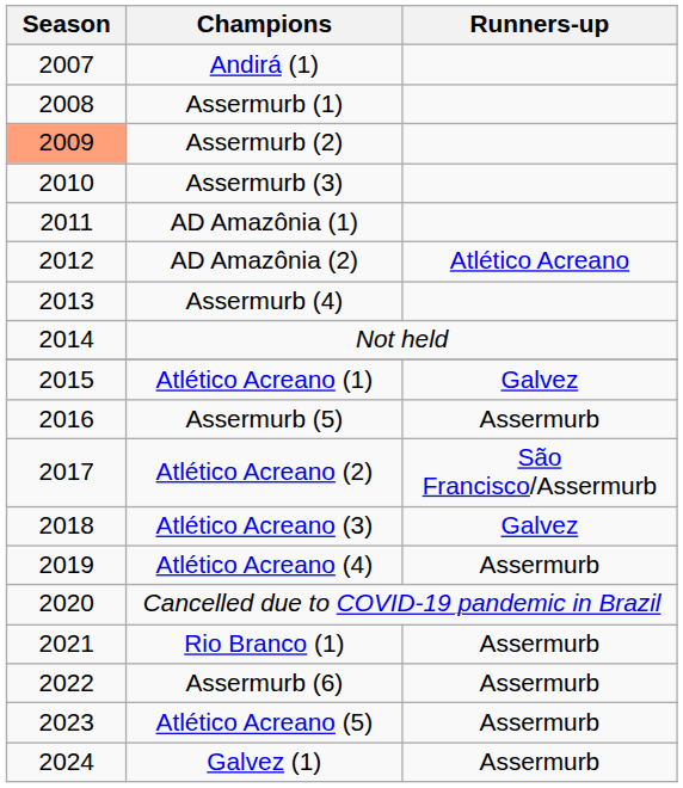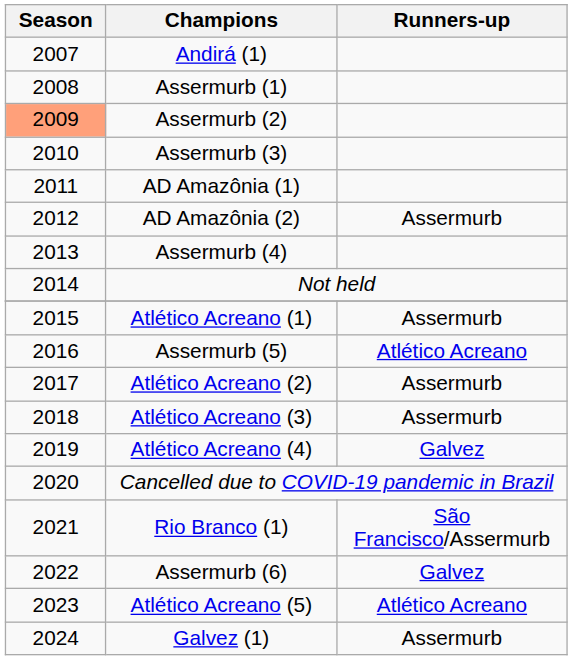 <table class="wikitable" style="text-align:center; margin-left:1em;">
 <tr>
 <th style="width:70px">Season</th>
 <th style="width:170px">Champions</th>
 <th style="width:170px">Runners-up</th>
 </tr>
 <tr>
 <td>2007</td>
 <td><a href='#'>Andirá</a> (1)</td>
 <td></td>
 </tr>
 <tr>
 <td>2008</td>
 <td>Assermurb (1)</td>
 <td></td>
 </tr>
 <tr>
 <td style="background: lightsalmon;">2009</td>
 <td>Assermurb (2)</td>
 <td></td>
 </tr>
 <tr>
 <td>2010</td>
 <td>Assermurb (3)</td>
 <td></td>
 </tr>
 <tr>
 <td>2011</td>
 <td>AD Amazônia (1)</td>
 <td></td>
 </tr>
 <tr>
 <td>2012</td>
 <td>AD Amazônia (2)</td>
-<td><a href='#'>Atlético Acreano</a></td>
+<td>Assermurb</td>
 </tr>
 <tr>
 <td>2013</td>
 <td>Assermurb (4)</td>
 <td></td>
 </tr>
 <tr>
 <td>2014</td>
 <td colspan=2 align=center><em>Not held</em></td>
 </tr>
 <tr>
 </tr>
 <tr>
 <td>2015</td>
 <td><a href='#'>Atlético Acreano</a> (1)</td>
-<td><a href='#'>Galvez</a></td>
+<td>Assermurb</td>
 </tr>
 <tr>
 <td>2016</td>
 <td>Assermurb (5)</td>
-<td>Assermurb</td>
+<td><a href='#'>Atlético Acreano</a></td>
 </tr>
 <tr>
 <td>2017</td>
 <td><a href='#'>Atlético Acreano</a> (2)</td>
-<td><a href='#'>São Francisco</a>/Assermurb</td>
+<td>Assermurb</td>
 </tr>
 <tr>
 <td>2018</td>
 <td><a href='#'>Atlético Acreano</a> (3)</td>
-<td><a href='#'>Galvez</a></td>
+<td>Assermurb</td>
 </tr>
 <tr>
 <td>2019</td>
 <td><a href='#'>Atlético Acreano</a> (4)</td>
-<td>Assermurb</td>
+<td><a href='#'>Galvez</a></td>
 </tr>
 <tr>
 <td>2020</td>
 <td colspan=2 align=center><em>Cancelled due to <a href='#'>COVID-19 pandemic in Brazil</a></em></td>
 </tr>
 <tr>
 <td>2021</td>
 <td><a href='#'>Rio Branco</a> (1)</td>
-<td>Assermurb</td>
+<td><a href='#'>São Francisco</a>/Assermurb</td>
 </tr>
 <tr>
 <td>2022</td>
 <td>Assermurb (6)</td>
-<td>Assermurb</td>
+<td><a href='#'>Galvez</a></td>
 </tr>
 <tr>
 <td>2023</td>
 <td><a href='#'>Atlético Acreano</a> (5)</td>
-<td>Assermurb</td>
+<td><a href='#'>Atlético Acreano</a></td>
 </tr>
 <tr>
 <td>2024</td>
 <td><a href='#'>Galvez</a> (1)</td>
 <td>Assermurb</td>
 </tr>
 </table>
